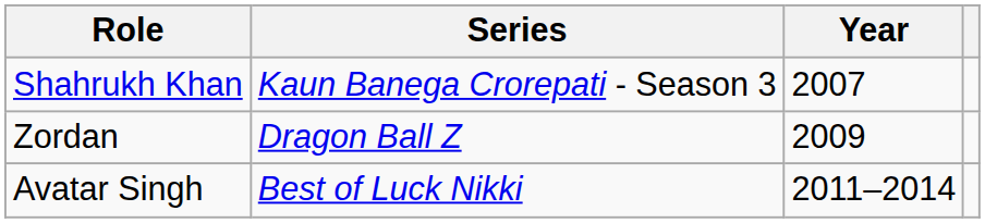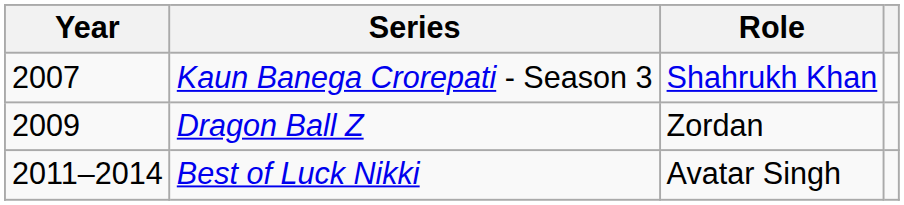 <table class="wikitable">
 <tr>
+<th>Year</th>
+<th>Series</th>
 <th>Role</th>
-<th>Series</th>
-<th>Year</th>
 <th class="unsortable"></th>
 </tr>
 <tr>
+<td>2007</td>
+<td><em><a href='#'>Kaun Banega Crorepati</a></em> - Season 3</td>
 <td><a href='#'>Shahrukh Khan</a></td>
-<td><em><a href='#'>Kaun Banega Crorepati</a></em> - Season 3</td>
-<td>2007</td>
 <td></td>
 </tr>
 <tr>
+<td>2009</td>
+<td><em><a href='#'>Dragon Ball Z</a></em></td>
 <td>Zordan</td>
-<td><em><a href='#'>Dragon Ball Z</a></em></td>
-<td>2009</td>
 <td></td>
 </tr>
 <tr>
+<td>2011–2014</td>
+<td><em><a href='#'>Best of Luck Nikki</a></em></td>
 <td>Avatar Singh</td>
-<td><em><a href='#'>Best of Luck Nikki</a></em></td>
-<td>2011–2014</td>
 <td></td>
 </tr>
 </table>
